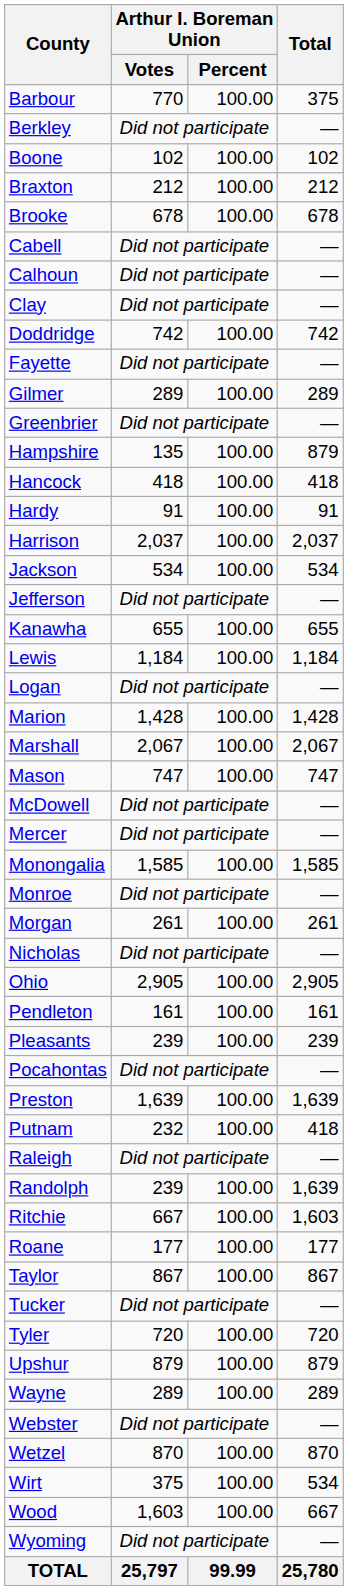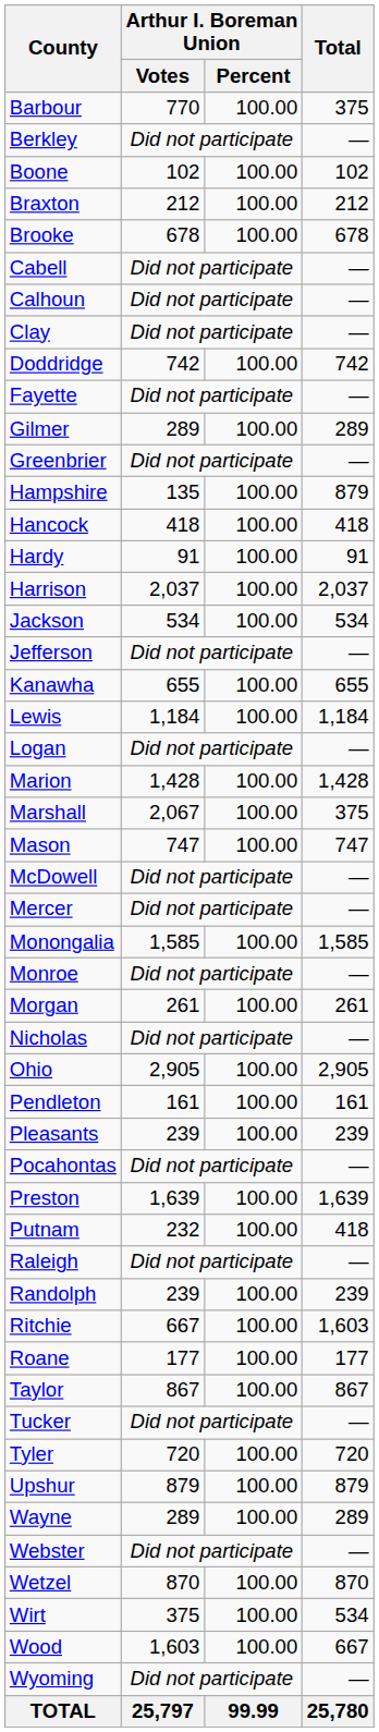 <table class="wikitable sortable">
 <tr>
 <th rowspan=2>County</th>
 <th colspan=2>Arthur I. Boreman<br>Union</th>
 <th rowspan=2>Total</th>
 </tr>
 <tr>
 <th>Votes</th>
 <th>Percent</th>
 </tr>
 <tr>
 <td><a href='#'>Barbour</a></td>
 <td align=right>770</td>
 <td align=right>100.00</td>
 <td align=right>375</td>
 </tr>
 <tr>
 <td><a href='#'>Berkley</a></td>
 <td align=center colspan=2><em>Did not participate</em></td>
 <td align=right>—</td>
 </tr>
 <tr>
 <td><a href='#'>Boone</a></td>
 <td align=right>102</td>
 <td align=right>100.00</td>
 <td align=right>102</td>
 </tr>
 <tr>
 <td><a href='#'>Braxton</a></td>
 <td align=right>212</td>
 <td align=right>100.00</td>
 <td align=right>212</td>
 </tr>
 <tr>
 <td><a href='#'>Brooke</a></td>
 <td align=right>678</td>
 <td align=right>100.00</td>
 <td align=right>678</td>
 </tr>
 <tr>
 <td><a href='#'>Cabell</a></td>
 <td align=center colspan=2><em>Did not participate</em></td>
 <td align=right>—</td>
 </tr>
 <tr>
 <td><a href='#'>Calhoun</a></td>
 <td align=center colspan=2><em>Did not participate</em></td>
 <td align=right>—</td>
 </tr>
 <tr>
 <td><a href='#'>Clay</a></td>
 <td align=center colspan=2><em>Did not participate</em></td>
 <td align=right>—</td>
 </tr>
 <tr>
 <td><a href='#'>Doddridge</a></td>
 <td align=right>742</td>
 <td align=right>100.00</td>
 <td align=right>742</td>
 </tr>
 <tr>
 <td><a href='#'>Fayette</a></td>
 <td align=center colspan=2><em>Did not participate</em></td>
 <td align=right>—</td>
 </tr>
 <tr>
 <td><a href='#'>Gilmer</a></td>
 <td align=right>289</td>
 <td align=right>100.00</td>
 <td align=right>289</td>
 </tr>
 <tr>
 <td><a href='#'>Greenbrier</a></td>
 <td align=center colspan=2><em>Did not participate</em></td>
 <td align=right>—</td>
 </tr>
 <tr>
 <td><a href='#'>Hampshire</a></td>
 <td align=right>135</td>
 <td align=right>100.00</td>
 <td align=right>879</td>
 </tr>
 <tr>
 <td><a href='#'>Hancock</a></td>
 <td align=right>418</td>
 <td align=right>100.00</td>
 <td align=right>418</td>
 </tr>
 <tr>
 <td><a href='#'>Hardy</a></td>
 <td align=right>91</td>
 <td align=right>100.00</td>
 <td align=right>91</td>
 </tr>
 <tr>
 <td><a href='#'>Harrison</a></td>
 <td align=right>2,037</td>
 <td align=right>100.00</td>
 <td align=right>2,037</td>
 </tr>
 <tr>
 <td><a href='#'>Jackson</a></td>
 <td align=right>534</td>
 <td align=right>100.00</td>
 <td align=right>534</td>
 </tr>
 <tr>
 <td><a href='#'>Jefferson</a></td>
 <td align=center colspan=2><em>Did not participate</em></td>
 <td align=right>—</td>
 </tr>
 <tr>
 <td><a href='#'>Kanawha</a></td>
 <td align=right>655</td>
 <td align=right>100.00</td>
 <td align=right>655</td>
 </tr>
 <tr>
 <td><a href='#'>Lewis</a></td>
 <td align=right>1,184</td>
 <td align=right>100.00</td>
 <td align=right>1,184</td>
 </tr>
 <tr>
 <td><a href='#'>Logan</a></td>
 <td align=center colspan=2><em>Did not participate</em></td>
 <td align=right>—</td>
 </tr>
 <tr>
 <td><a href='#'>Marion</a></td>
 <td align=right>1,428</td>
 <td align=right>100.00</td>
 <td align=right>1,428</td>
 </tr>
 <tr>
 <td><a href='#'>Marshall</a></td>
 <td align=right>2,067</td>
 <td align=right>100.00</td>
-<td align=right>2,067</td>
+<td align=right>375</td>
 </tr>
 <tr>
 <td><a href='#'>Mason</a></td>
 <td align=right>747</td>
 <td align=right>100.00</td>
 <td align=right>747</td>
 </tr>
 <tr>
 <td><a href='#'>McDowell</a></td>
 <td align=center colspan=2><em>Did not participate</em></td>
 <td align=right>—</td>
 </tr>
 <tr>
 <td><a href='#'>Mercer</a></td>
 <td align=center colspan=2><em>Did not participate</em></td>
 <td align=right>—</td>
 </tr>
 <tr>
 <td><a href='#'>Monongalia</a></td>
 <td align=right>1,585</td>
 <td align=right>100.00</td>
 <td align=right>1,585</td>
 </tr>
 <tr>
 <td><a href='#'>Monroe</a></td>
 <td align=center colspan=2><em>Did not participate</em></td>
 <td align=right>—</td>
 </tr>
 <tr>
 <td><a href='#'>Morgan</a></td>
 <td align=right>261</td>
 <td align=right>100.00</td>
 <td align=right>261</td>
 </tr>
 <tr>
 <td><a href='#'>Nicholas</a></td>
 <td align=center colspan=2><em>Did not participate</em></td>
 <td align=right>—</td>
 </tr>
 <tr>
 <td><a href='#'>Ohio</a></td>
 <td align=right>2,905</td>
 <td align=right>100.00</td>
 <td align=right>2,905</td>
 </tr>
 <tr>
 <td><a href='#'>Pendleton</a></td>
 <td align=right>161</td>
 <td align=right>100.00</td>
 <td align=right>161</td>
 </tr>
 <tr>
 <td><a href='#'>Pleasants</a></td>
 <td align=right>239</td>
 <td align=right>100.00</td>
 <td align=right>239</td>
 </tr>
 <tr>
 <td><a href='#'>Pocahontas</a></td>
 <td align=center colspan=2><em>Did not participate</em></td>
 <td align=right>—</td>
 </tr>
 <tr>
 <td><a href='#'>Preston</a></td>
 <td align=right>1,639</td>
 <td align=right>100.00</td>
 <td align=right>1,639</td>
 </tr>
 <tr>
 <td><a href='#'>Putnam</a></td>
 <td align=right>232</td>
 <td align=right>100.00</td>
 <td align=right>418</td>
 </tr>
 <tr>
 <td><a href='#'>Raleigh</a></td>
 <td align=center colspan=2><em>Did not participate</em></td>
 <td align=right>—</td>
 </tr>
 <tr>
 <td><a href='#'>Randolph</a></td>
 <td align=right>239</td>
 <td align=right>100.00</td>
-<td align=right>1,639</td>
+<td align=right>239</td>
 </tr>
 <tr>
 <td><a href='#'>Ritchie</a></td>
 <td align=right>667</td>
 <td align=right>100.00</td>
 <td align=right>1,603</td>
 </tr>
 <tr>
 <td><a href='#'>Roane</a></td>
 <td align=right>177</td>
 <td align=right>100.00</td>
 <td align=right>177</td>
 </tr>
 <tr>
 <td><a href='#'>Taylor</a></td>
 <td align=right>867</td>
 <td align=right>100.00</td>
 <td align=right>867</td>
 </tr>
 <tr>
 <td><a href='#'>Tucker</a></td>
 <td align=center colspan=2><em>Did not participate</em></td>
 <td align=right>—</td>
 </tr>
 <tr>
 <td><a href='#'>Tyler</a></td>
 <td align=right>720</td>
 <td align=right>100.00</td>
 <td align=right>720</td>
 </tr>
 <tr>
 <td><a href='#'>Upshur</a></td>
 <td align=right>879</td>
 <td align=right>100.00</td>
 <td align=right>879</td>
 </tr>
 <tr>
 <td><a href='#'>Wayne</a></td>
 <td align=right>289</td>
 <td align=right>100.00</td>
 <td align=right>289</td>
 </tr>
 <tr>
 <td><a href='#'>Webster</a></td>
 <td align=center colspan=2><em>Did not participate</em></td>
 <td align=right>—</td>
 </tr>
 <tr>
 <td><a href='#'>Wetzel</a></td>
 <td align=right>870</td>
 <td align=right>100.00</td>
 <td align=right>870</td>
 </tr>
 <tr>
 <td><a href='#'>Wirt</a></td>
 <td align=right>375</td>
 <td align=right>100.00</td>
 <td align=right>534</td>
 </tr>
 <tr>
 <td><a href='#'>Wood</a></td>
 <td align=right>1,603</td>
 <td align=right>100.00</td>
 <td align=right>667</td>
 </tr>
 <tr>
 <td><a href='#'>Wyoming</a></td>
 <td align=center colspan=2><em>Did not participate</em></td>
 <td align=right>—</td>
 </tr>
 <tr>
 <th>TOTAL</th>
 <th align=right>25,797</th>
 <th align=right>99.99</th>
 <th align=right>25,780</th>
 </tr>
 </table>
